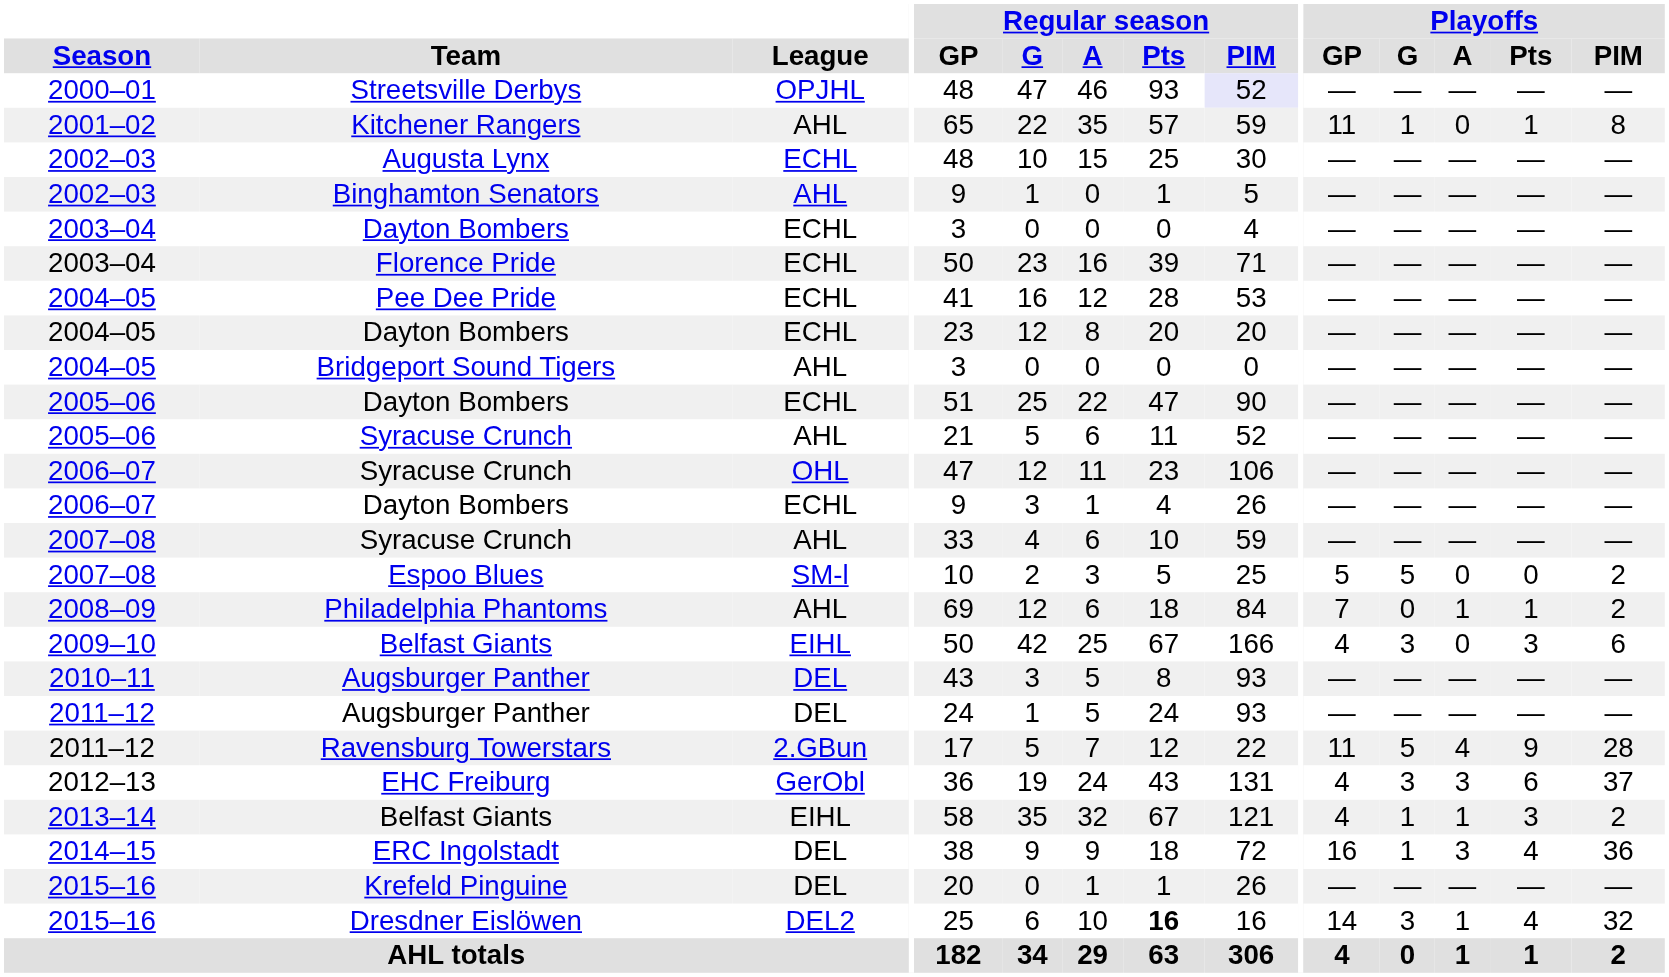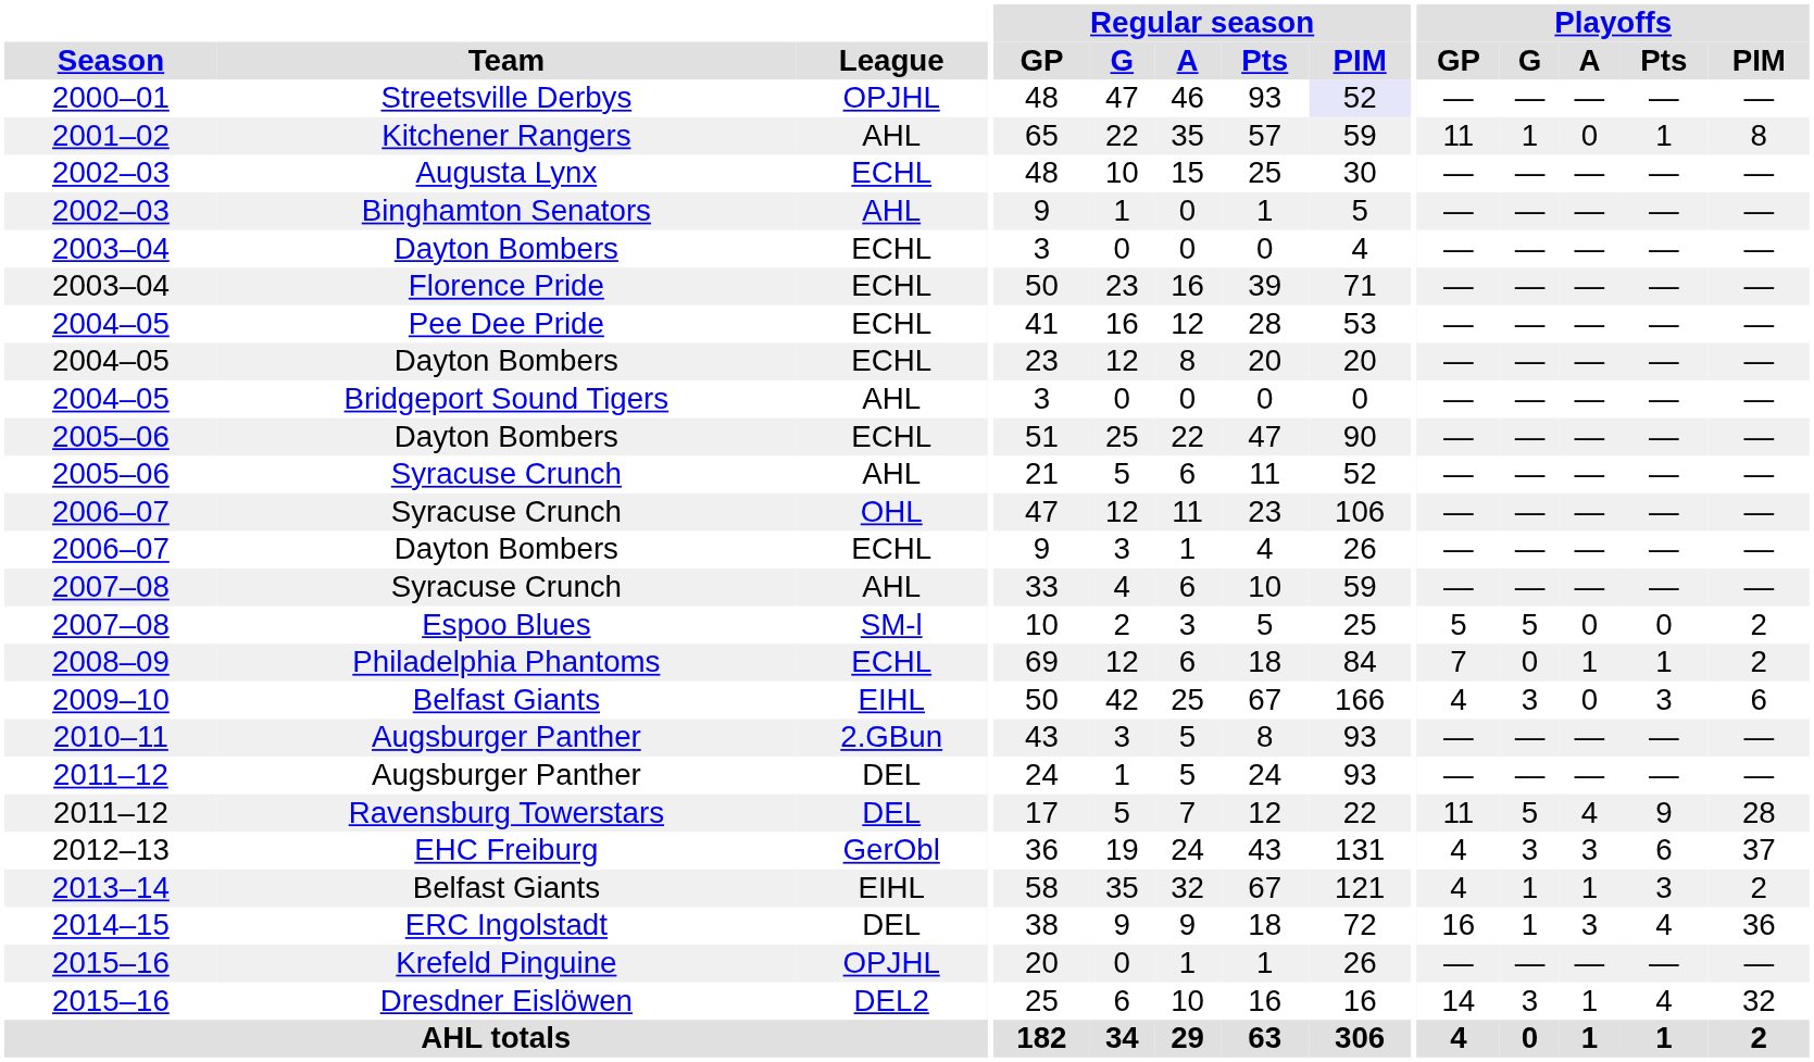 <table border="0" cellpadding="1" cellspacing="0" style="text-align:center; width:60em">
 <tr bgcolor="#e0e0e0">
 <th colspan="3" bgcolor="#ffffff"></th>
 <th rowspan="99" bgcolor="#ffffff"></th>
 <th colspan="5"><a href='#'>Regular season</a></th>
 <th rowspan="99" bgcolor="#ffffff"></th>
 <th colspan="5"><a href='#'>Playoffs</a></th>
 </tr>
 <tr bgcolor="#e0e0e0">
 <th><a href='#'>Season</a></th>
 <th>Team</th>
 <th>League</th>
 <th>GP</th>
 <th><a href='#'>G</a></th>
 <th><a href='#'>A</a></th>
 <th><a href='#'>Pts</a></th>
 <th><a href='#'>PIM</a></th>
 <th>GP</th>
 <th>G</th>
 <th>A</th>
 <th>Pts</th>
 <th>PIM</th>
 </tr>
 <tr ALIGN="center">
 <td><a href='#'>2000–01</a></td>
 <td><a href='#'>Streetsville Derbys</a></td>
 <td><a href='#'>OPJHL</a></td>
 <td>48</td>
 <td>47</td>
 <td>46</td>
 <td>93</td>
 <td style="background: lavender;">52</td>
 <td>—</td>
 <td>—</td>
 <td>—</td>
 <td>—</td>
 <td>—</td>
 </tr>
 <tr ALIGN="center" bgcolor="#f0f0f0">
 <td><a href='#'>2001–02</a></td>
 <td><a href='#'>Kitchener Rangers</a></td>
 <td>AHL</td>
 <td>65</td>
 <td>22</td>
 <td>35</td>
 <td>57</td>
 <td>59</td>
 <td>11</td>
 <td>1</td>
 <td>0</td>
 <td>1</td>
 <td>8</td>
 </tr>
 <tr ALIGN="center">
 <td><a href='#'>2002–03</a></td>
 <td><a href='#'>Augusta Lynx</a></td>
 <td><a href='#'>ECHL</a></td>
 <td>48</td>
 <td>10</td>
 <td>15</td>
 <td>25</td>
 <td>30</td>
 <td>—</td>
 <td>—</td>
 <td>—</td>
 <td>—</td>
 <td>—</td>
 </tr>
 <tr ALIGN="center"  bgcolor="#f0f0f0">
 <td><a href='#'>2002–03</a></td>
 <td><a href='#'>Binghamton Senators</a></td>
 <td><a href='#'>AHL</a></td>
 <td>9</td>
 <td>1</td>
 <td>0</td>
 <td>1</td>
 <td>5</td>
 <td>—</td>
 <td>—</td>
 <td>—</td>
 <td>—</td>
 <td>—</td>
 </tr>
 <tr ALIGN="center">
 <td><a href='#'>2003–04</a></td>
 <td><a href='#'>Dayton Bombers</a></td>
 <td>ECHL</td>
 <td>3</td>
 <td>0</td>
 <td>0</td>
 <td>0</td>
 <td>4</td>
 <td>—</td>
 <td>—</td>
 <td>—</td>
 <td>—</td>
 <td>—</td>
 </tr>
 <tr ALIGN="center" bgcolor="#f0f0f0">
 <td>2003–04</td>
 <td><a href='#'>Florence Pride</a></td>
 <td>ECHL</td>
 <td>50</td>
 <td>23</td>
 <td>16</td>
 <td>39</td>
 <td>71</td>
 <td>—</td>
 <td>—</td>
 <td>—</td>
 <td>—</td>
 <td>—</td>
 </tr>
 <tr ALIGN="center">
 <td><a href='#'>2004–05</a></td>
 <td><a href='#'>Pee Dee Pride</a></td>
 <td>ECHL</td>
 <td>41</td>
 <td>16</td>
 <td>12</td>
 <td>28</td>
 <td>53</td>
 <td>—</td>
 <td>—</td>
 <td>—</td>
 <td>—</td>
 <td>—</td>
 </tr>
 <tr ALIGN="center"  bgcolor="#f0f0f0">
 <td>2004–05</td>
 <td>Dayton Bombers</td>
 <td>ECHL</td>
 <td>23</td>
 <td>12</td>
 <td>8</td>
 <td>20</td>
 <td>20</td>
 <td>—</td>
 <td>—</td>
 <td>—</td>
 <td>—</td>
 <td>—</td>
 </tr>
 <tr ALIGN="center">
 <td><a href='#'>2004–05</a></td>
 <td><a href='#'>Bridgeport Sound Tigers</a></td>
 <td>AHL</td>
 <td>3</td>
 <td>0</td>
 <td>0</td>
 <td>0</td>
 <td>0</td>
 <td>—</td>
 <td>—</td>
 <td>—</td>
 <td>—</td>
 <td>—</td>
 </tr>
 <tr ALIGN="center" bgcolor="#f0f0f0">
 <td><a href='#'>2005–06</a></td>
 <td>Dayton Bombers</td>
 <td>ECHL</td>
 <td>51</td>
 <td>25</td>
 <td>22</td>
 <td>47</td>
 <td>90</td>
 <td>—</td>
 <td>—</td>
 <td>—</td>
 <td>—</td>
 <td>—</td>
 </tr>
 <tr ALIGN="center">
 <td><a href='#'>2005–06</a></td>
 <td><a href='#'>Syracuse Crunch</a></td>
 <td>AHL</td>
 <td>21</td>
 <td>5</td>
 <td>6</td>
 <td>11</td>
 <td>52</td>
 <td>—</td>
 <td>—</td>
 <td>—</td>
 <td>—</td>
 <td>—</td>
 </tr>
 <tr ALIGN="center"  bgcolor="#f0f0f0">
 <td><a href='#'>2006–07</a></td>
 <td>Syracuse Crunch</td>
 <td><a href='#'>OHL</a></td>
 <td>47</td>
 <td>12</td>
 <td>11</td>
 <td>23</td>
 <td>106</td>
 <td>—</td>
 <td>—</td>
 <td>—</td>
 <td>—</td>
 <td>—</td>
 </tr>
 <tr ALIGN="center">
 <td><a href='#'>2006–07</a></td>
 <td>Dayton Bombers</td>
 <td>ECHL</td>
 <td>9</td>
 <td>3</td>
 <td>1</td>
 <td>4</td>
 <td>26</td>
 <td>—</td>
 <td>—</td>
 <td>—</td>
 <td>—</td>
 <td>—</td>
 </tr>
 <tr ALIGN="center" bgcolor="#f0f0f0">
 <td><a href='#'>2007–08</a></td>
 <td>Syracuse Crunch</td>
 <td>AHL</td>
 <td>33</td>
 <td>4</td>
 <td>6</td>
 <td>10</td>
 <td>59</td>
 <td>—</td>
 <td>—</td>
 <td>—</td>
 <td>—</td>
 <td>—</td>
 </tr>
 <tr ALIGN="center">
 <td><a href='#'>2007–08</a></td>
 <td><a href='#'>Espoo Blues</a></td>
 <td><a href='#'>SM-l</a></td>
 <td>10</td>
 <td>2</td>
 <td>3</td>
 <td>5</td>
 <td>25</td>
 <td>5</td>
 <td>5</td>
 <td>0</td>
 <td>0</td>
 <td>2</td>
 </tr>
 <tr ALIGN="center"  bgcolor="#f0f0f0">
 <td><a href='#'>2008–09</a></td>
 <td><a href='#'>Philadelphia Phantoms</a></td>
-<td>AHL</td>
+<td><a href='#'>ECHL</a></td>
 <td>69</td>
 <td>12</td>
 <td>6</td>
 <td>18</td>
 <td>84</td>
 <td>7</td>
 <td>0</td>
 <td>1</td>
 <td>1</td>
 <td>2</td>
 </tr>
 <tr ALIGN="center">
 <td><a href='#'>2009–10</a></td>
 <td><a href='#'>Belfast Giants</a></td>
 <td><a href='#'>EIHL</a></td>
 <td>50</td>
 <td>42</td>
 <td>25</td>
 <td>67</td>
 <td>166</td>
 <td>4</td>
 <td>3</td>
 <td>0</td>
 <td>3</td>
 <td>6</td>
 </tr>
 <tr ALIGN="center" bgcolor="#f0f0f0">
 <td><a href='#'>2010–11</a></td>
 <td><a href='#'>Augsburger Panther</a></td>
-<td><a href='#'>DEL</a></td>
+<td><a href='#'>2.GBun</a></td>
 <td>43</td>
 <td>3</td>
 <td>5</td>
 <td>8</td>
 <td>93</td>
 <td>—</td>
 <td>—</td>
 <td>—</td>
 <td>—</td>
 <td>—</td>
 </tr>
 <tr ALIGN="center">
 <td><a href='#'>2011–12</a></td>
 <td>Augsburger Panther</td>
 <td>DEL</td>
 <td>24</td>
 <td>1</td>
 <td>5</td>
 <td>24</td>
 <td>93</td>
 <td>—</td>
 <td>—</td>
 <td>—</td>
 <td>—</td>
 <td>—</td>
 </tr>
 <tr ALIGN="center" bgcolor="#f0f0f0">
 <td>2011–12</td>
 <td><a href='#'>Ravensburg Towerstars</a></td>
-<td><a href='#'>2.GBun</a></td>
+<td><a href='#'>DEL</a></td>
 <td>17</td>
 <td>5</td>
 <td>7</td>
 <td>12</td>
 <td>22</td>
 <td>11</td>
 <td>5</td>
 <td>4</td>
 <td>9</td>
 <td>28</td>
 </tr>
 <tr ALIGN="center">
 <td>2012–13</td>
 <td><a href='#'>EHC Freiburg</a></td>
 <td><a href='#'>GerObl</a></td>
 <td>36</td>
 <td>19</td>
 <td>24</td>
 <td>43</td>
 <td>131</td>
 <td>4</td>
 <td>3</td>
 <td>3</td>
 <td>6</td>
 <td>37</td>
 </tr>
 <tr ALIGN="center" bgcolor="#f0f0f0">
 <td><a href='#'>2013–14</a></td>
 <td>Belfast Giants</td>
 <td>EIHL</td>
 <td>58</td>
 <td>35</td>
 <td>32</td>
 <td>67</td>
 <td>121</td>
 <td>4</td>
 <td>1</td>
 <td>1</td>
 <td>3</td>
 <td>2</td>
 </tr>
 <tr ALIGN="center">
 <td><a href='#'>2014–15</a></td>
 <td><a href='#'>ERC Ingolstadt</a></td>
 <td>DEL</td>
 <td>38</td>
 <td>9</td>
 <td>9</td>
 <td>18</td>
 <td>72</td>
 <td>16</td>
 <td>1</td>
 <td>3</td>
 <td>4</td>
 <td>36</td>
 </tr>
 <tr ALIGN="center" bgcolor="#f0f0f0">
 <td><a href='#'>2015–16</a></td>
 <td><a href='#'>Krefeld Pinguine</a></td>
-<td>DEL</td>
+<td><a href='#'>OPJHL</a></td>
 <td>20</td>
 <td>0</td>
 <td>1</td>
 <td>1</td>
 <td>26</td>
 <td>—</td>
 <td>—</td>
 <td>—</td>
 <td>—</td>
 <td>—</td>
 </tr>
 <tr ALIGN="center">
 <td><a href='#'>2015–16</a></td>
 <td><a href='#'>Dresdner Eislöwen</a></td>
 <td><a href='#'>DEL2</a></td>
 <td>25</td>
 <td>6</td>
 <td>10</td>
-<td><strong>16</strong></td>
+<td>16</td>
 <td>16</td>
 <td>14</td>
 <td>3</td>
 <td>1</td>
 <td>4</td>
 <td>32</td>
 </tr>
 <tr ALIGN="center" bgcolor="#e0e0e0">
 <th colspan="3">AHL totals</th>
 <th>182</th>
 <th>34</th>
 <th>29</th>
 <th>63</th>
 <th>306</th>
 <th>4</th>
 <th>0</th>
 <th>1</th>
 <th>1</th>
 <th>2</th>
 </tr>
 </table>
